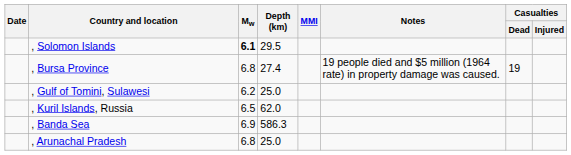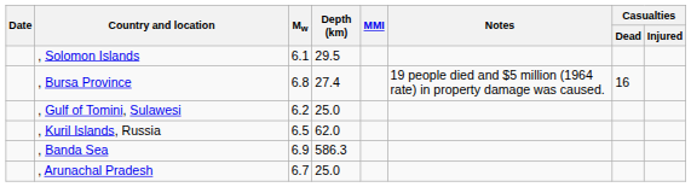 <table class="wikitable sortable sort-under" style="border:1px black; margin-left:1em;">
 <tr>
 <th rowspan="2"><small>Date</small></th>
 <th rowspan="2" style="width: 310px"><small>Country and location</small></th>
 <th rowspan="2"><small>M<sub>w</sub></small></th>
 <th rowspan="2"><small>Depth (km)</small></th>
 <th rowspan="2"><small><a href='#'>MMI</a></small></th>
 <th rowspan="2" class="unsortable"><small>Notes</small></th>
 <th colspan="2"><small>Casualties</small></th>
 </tr>
 <tr>
 <th><small>Dead</small></th>
 <th><small>Injured</small></th>
 </tr>
 <tr>
 <td></td>
 <td>, <a href='#'>Solomon Islands</a></td>
-<td><strong>6.1</strong></td>
+<td>6.1</td>
 <td>29.5</td>
 <td></td>
 <td></td>
 <td></td>
 <td></td>
 </tr>
 <tr>
 <td></td>
 <td>, <a href='#'>Bursa Province</a></td>
 <td>6.8</td>
 <td>27.4</td>
 <td></td>
 <td>19 people died and $5 million (1964 rate) in property damage was caused.</td>
-<td>19</td>
+<td>16</td>
 <td></td>
 </tr>
 <tr>
 <td></td>
 <td>, <a href='#'>Gulf of Tomini</a>, <a href='#'>Sulawesi</a></td>
 <td>6.2</td>
 <td>25.0</td>
 <td></td>
 <td></td>
 <td></td>
 <td></td>
 </tr>
 <tr>
 <td></td>
 <td>, <a href='#'>Kuril Islands</a>, Russia</td>
 <td>6.5</td>
 <td>62.0</td>
 <td></td>
 <td></td>
 <td></td>
 <td></td>
 </tr>
 <tr>
 <td></td>
 <td>, <a href='#'>Banda Sea</a></td>
 <td>6.9</td>
 <td>586.3</td>
 <td></td>
 <td></td>
 <td></td>
 <td></td>
 </tr>
 <tr>
 <td></td>
 <td>, <a href='#'>Arunachal Pradesh</a></td>
-<td>6.8</td>
+<td>6.7</td>
 <td>25.0</td>
 <td></td>
 <td></td>
 <td></td>
 <td></td>
 </tr>
 </table>
